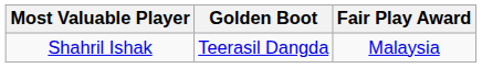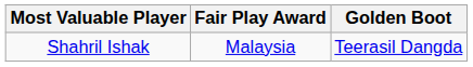 <table class="wikitable" style="text-align:center; margin:auto;">
 <tr>
 <th>Most Valuable Player</th>
+<th>Fair Play Award</th>
 <th>Golden Boot</th>
-<th>Fair Play Award</th>
 </tr>
 <tr>
 <td> <a href='#'>Shahril Ishak</a></td>
+<td> <a href='#'>Malaysia</a></td>
 <td> <a href='#'>Teerasil Dangda</a></td>
-<td> <a href='#'>Malaysia</a></td>
 </tr>
 </table>
